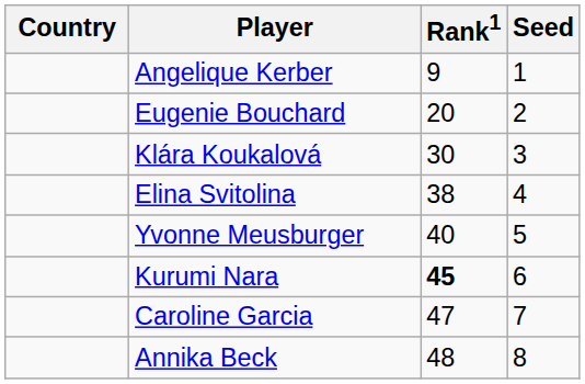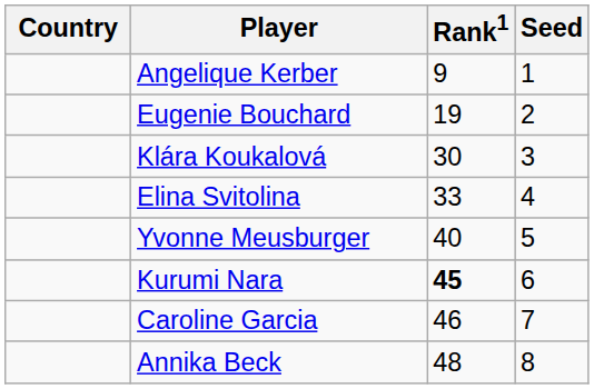 <table class="sortable wikitable">
 <tr>
 <th width="70">Country</th>
 <th width="175">Player</th>
 <th>Rank<sup>1</sup></th>
 <th>Seed</th>
 </tr>
 <tr>
 <td></td>
 <td><a href='#'>Angelique Kerber</a></td>
 <td>9</td>
 <td>1</td>
 </tr>
 <tr>
 <td></td>
 <td><a href='#'>Eugenie Bouchard</a></td>
-<td>20</td>
+<td>19</td>
 <td>2</td>
 </tr>
 <tr>
 <td></td>
 <td><a href='#'>Klára Koukalová</a></td>
 <td>30</td>
 <td>3</td>
 </tr>
 <tr>
 <td></td>
 <td><a href='#'>Elina Svitolina</a></td>
-<td>38</td>
+<td>33</td>
 <td>4</td>
 </tr>
 <tr>
 <td></td>
 <td><a href='#'>Yvonne Meusburger</a></td>
 <td>40</td>
 <td>5</td>
 </tr>
 <tr>
 <td></td>
 <td><a href='#'>Kurumi Nara</a></td>
 <td><strong>45</strong></td>
 <td>6</td>
 </tr>
 <tr>
 <td></td>
 <td><a href='#'>Caroline Garcia</a></td>
-<td>47</td>
+<td>46</td>
 <td>7</td>
 </tr>
 <tr>
 <td></td>
 <td><a href='#'>Annika Beck</a></td>
 <td>48</td>
 <td>8</td>
 </tr>
 </table>
